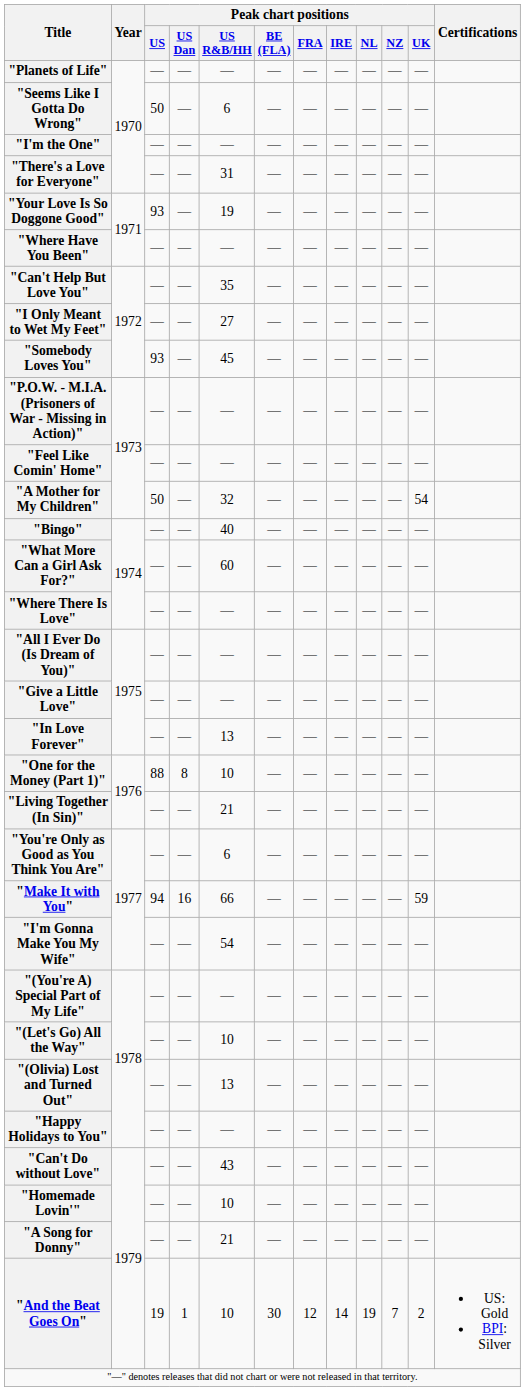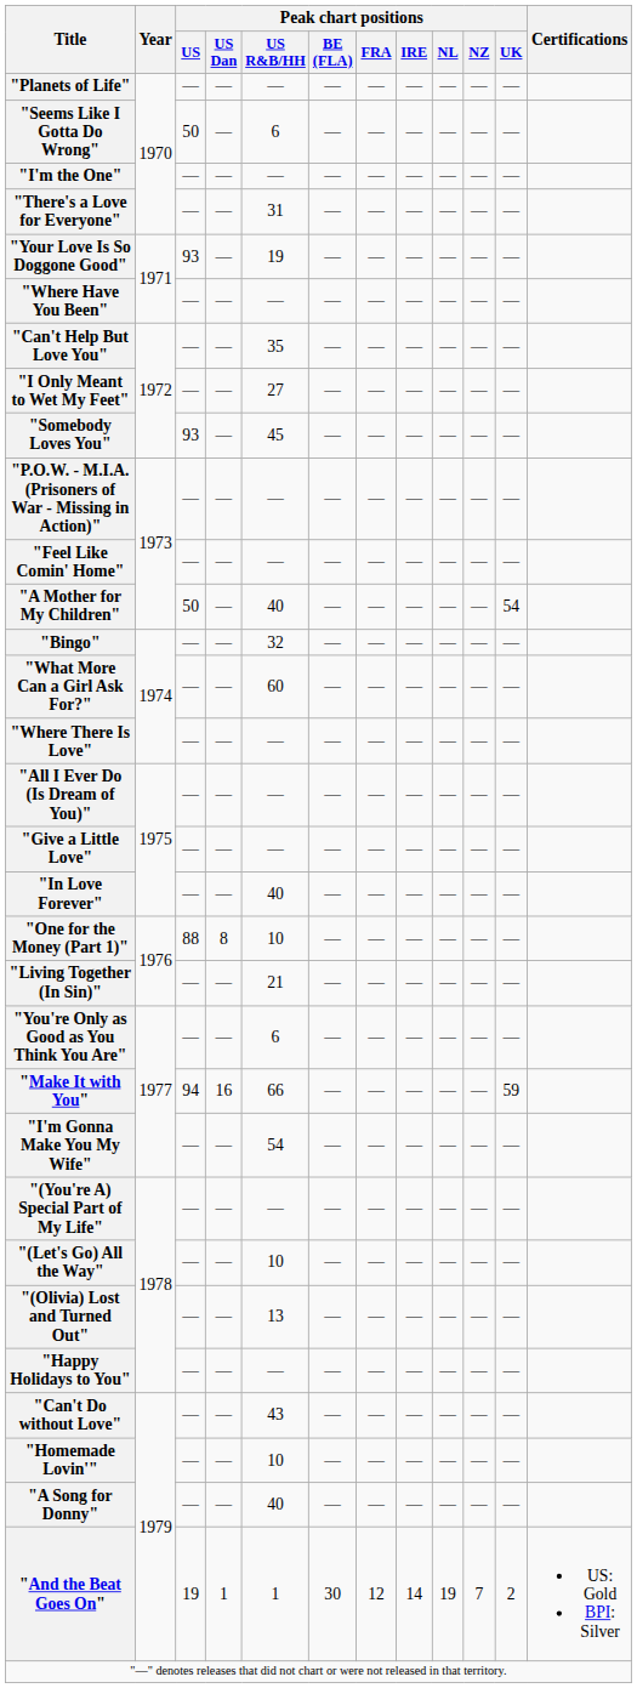 <table class="wikitable plainrowheaders" style="text-align:center;">
 <tr>
 <th scope="col" rowspan="2" style="width:18em;">Title</th>
 <th scope="col" rowspan="2">Year</th>
 <th colspan="9" scope="col">Peak chart positions</th>
 <th scope="col" rowspan="2">Certifications</th>
 </tr>
 <tr>
 <th scope="col" style="width:3em;font-size:90%;"><a href='#'>US</a><br></th>
 <th scope="col" style="width:3em;font-size:90%;"><a href='#'>US<br>Dan</a><br></th>
 <th scope="col" style="width:3em;font-size:90%;"><a href='#'>US<br>R&B/HH</a><br></th>
 <th scope="col" style="width:3em;font-size:90%;"><a href='#'>BE (FLA)</a><br></th>
 <th scope="col" style="width:3em;font-size:90%;"><a href='#'>FRA</a><br></th>
 <th scope="col" style="width:3em;font-size:90%;"><a href='#'>IRE</a><br></th>
 <th scope="col" style="width:3em;font-size:90%;"><a href='#'>NL</a><br></th>
 <th scope="col" style="width:3em;font-size:90%;"><a href='#'>NZ</a><br></th>
 <th scope="col" style="width:3em;font-size:90%;"><a href='#'>UK</a><br></th>
 </tr>
 <tr>
 <th scope="row">"Planets of Life"</th>
 <td rowspan="4">1970</td>
 <td>—</td>
 <td>—</td>
 <td>—</td>
 <td>—</td>
 <td>—</td>
 <td>—</td>
 <td>—</td>
 <td>—</td>
 <td>—</td>
 <td></td>
 </tr>
 <tr>
 <th scope="row">"Seems Like I Gotta Do Wrong"</th>
 <td>50</td>
 <td>—</td>
 <td>6</td>
 <td>—</td>
 <td>—</td>
 <td>—</td>
 <td>—</td>
 <td>—</td>
 <td>—</td>
 <td></td>
 </tr>
 <tr>
 <th scope="row">"I'm the One"</th>
 <td>—</td>
 <td>—</td>
 <td>—</td>
 <td>—</td>
 <td>—</td>
 <td>—</td>
 <td>—</td>
 <td>—</td>
 <td>—</td>
 <td></td>
 </tr>
 <tr>
 <th scope="row">"There's a Love for Everyone"</th>
 <td>—</td>
 <td>—</td>
 <td>31</td>
 <td>—</td>
 <td>—</td>
 <td>—</td>
 <td>—</td>
 <td>—</td>
 <td>—</td>
 <td></td>
 </tr>
 <tr>
 <th scope="row">"Your Love Is So Doggone Good"</th>
 <td rowspan="2">1971</td>
 <td>93</td>
 <td>—</td>
 <td>19</td>
 <td>—</td>
 <td>—</td>
 <td>—</td>
 <td>—</td>
 <td>—</td>
 <td>—</td>
 <td></td>
 </tr>
 <tr>
 <th scope="row">"Where Have You Been"</th>
 <td>—</td>
 <td>—</td>
 <td>—</td>
 <td>—</td>
 <td>—</td>
 <td>—</td>
 <td>—</td>
 <td>—</td>
 <td>—</td>
 <td></td>
 </tr>
 <tr>
 <th scope="row">"Can't Help But Love You"</th>
 <td rowspan="3">1972</td>
 <td>—</td>
 <td>—</td>
 <td>35</td>
 <td>—</td>
 <td>—</td>
 <td>—</td>
 <td>—</td>
 <td>—</td>
 <td>—</td>
 <td></td>
 </tr>
 <tr>
 <th scope="row">"I Only Meant to Wet My Feet"</th>
 <td>—</td>
 <td>—</td>
 <td>27</td>
 <td>—</td>
 <td>—</td>
 <td>—</td>
 <td>—</td>
 <td>—</td>
 <td>—</td>
 <td></td>
 </tr>
 <tr>
 <th scope="row">"Somebody Loves You"</th>
 <td>93</td>
 <td>—</td>
 <td>45</td>
 <td>—</td>
 <td>—</td>
 <td>—</td>
 <td>—</td>
 <td>—</td>
 <td>—</td>
 <td></td>
 </tr>
 <tr>
 <th scope="row">"P.O.W. - M.I.A. (Prisoners of War - Missing in Action)"</th>
 <td rowspan="3">1973</td>
 <td>—</td>
 <td>—</td>
 <td>—</td>
 <td>—</td>
 <td>—</td>
 <td>—</td>
 <td>—</td>
 <td>—</td>
 <td>—</td>
 <td></td>
 </tr>
 <tr>
 <th scope="row">"Feel Like Comin' Home"</th>
 <td>—</td>
 <td>—</td>
 <td>—</td>
 <td>—</td>
 <td>—</td>
 <td>—</td>
 <td>—</td>
 <td>—</td>
 <td>—</td>
 <td></td>
 </tr>
 <tr>
 <th scope="row">"A Mother for My Children"</th>
 <td>50</td>
 <td>—</td>
-<td>32</td>
+<td>40</td>
 <td>—</td>
 <td>—</td>
 <td>—</td>
 <td>—</td>
 <td>—</td>
 <td>54</td>
 <td></td>
 </tr>
 <tr>
 <th scope="row">"Bingo"</th>
 <td rowspan="3">1974</td>
 <td>—</td>
 <td>—</td>
-<td>40</td>
+<td>32</td>
 <td>—</td>
 <td>—</td>
 <td>—</td>
 <td>—</td>
 <td>—</td>
 <td>—</td>
 <td></td>
 </tr>
 <tr>
 <th scope="row">"What More Can a Girl Ask For?"</th>
 <td>—</td>
 <td>—</td>
 <td>60</td>
 <td>—</td>
 <td>—</td>
 <td>—</td>
 <td>—</td>
 <td>—</td>
 <td>—</td>
 <td></td>
 </tr>
 <tr>
 <th scope="row">"Where There Is Love"</th>
 <td>—</td>
 <td>—</td>
 <td>—</td>
 <td>—</td>
 <td>—</td>
 <td>—</td>
 <td>—</td>
 <td>—</td>
 <td>—</td>
 <td></td>
 </tr>
 <tr>
 <th scope="row">"All I Ever Do (Is Dream of You)"</th>
 <td rowspan="3">1975</td>
 <td>—</td>
 <td>—</td>
 <td>—</td>
 <td>—</td>
 <td>—</td>
 <td>—</td>
 <td>—</td>
 <td>—</td>
 <td>—</td>
 <td></td>
 </tr>
 <tr>
 <th scope="row">"Give a Little Love"</th>
 <td>—</td>
 <td>—</td>
 <td>—</td>
 <td>—</td>
 <td>—</td>
 <td>—</td>
 <td>—</td>
 <td>—</td>
 <td>—</td>
 <td></td>
 </tr>
 <tr>
 <th scope="row">"In Love Forever"</th>
 <td>—</td>
 <td>—</td>
-<td>13</td>
+<td>40</td>
 <td>—</td>
 <td>—</td>
 <td>—</td>
 <td>—</td>
 <td>—</td>
 <td>—</td>
 <td></td>
 </tr>
 <tr>
 <th scope="row">"One for the Money (Part 1)"</th>
 <td rowspan="2">1976</td>
 <td>88</td>
 <td>8</td>
 <td>10</td>
 <td>—</td>
 <td>—</td>
 <td>—</td>
 <td>—</td>
 <td>—</td>
 <td>—</td>
 <td></td>
 </tr>
 <tr>
 <th scope="row">"Living Together (In Sin)"</th>
 <td>—</td>
 <td>—</td>
 <td>21</td>
 <td>—</td>
 <td>—</td>
 <td>—</td>
 <td>—</td>
 <td>—</td>
 <td>—</td>
 <td></td>
 </tr>
 <tr>
 <th scope="row">"You're Only as Good as You Think You Are"</th>
 <td rowspan="3">1977</td>
 <td>—</td>
 <td>—</td>
 <td>6</td>
 <td>—</td>
 <td>—</td>
 <td>—</td>
 <td>—</td>
 <td>—</td>
 <td>—</td>
 <td></td>
 </tr>
 <tr>
 <th scope="row">"<a href='#'>Make It with You</a>"</th>
 <td>94</td>
 <td>16</td>
 <td>66</td>
 <td>—</td>
 <td>—</td>
 <td>—</td>
 <td>—</td>
 <td>—</td>
 <td>59</td>
 <td></td>
 </tr>
 <tr>
 <th scope="row">"I'm Gonna Make You My Wife"</th>
 <td>—</td>
 <td>—</td>
 <td>54</td>
 <td>—</td>
 <td>—</td>
 <td>—</td>
 <td>—</td>
 <td>—</td>
 <td>—</td>
 <td></td>
 </tr>
 <tr>
 <th scope="row">"(You're A) Special Part of My Life"</th>
 <td rowspan="4">1978</td>
 <td>—</td>
 <td>—</td>
 <td>—</td>
 <td>—</td>
 <td>—</td>
 <td>—</td>
 <td>—</td>
 <td>—</td>
 <td>—</td>
 <td></td>
 </tr>
 <tr>
 <th scope="row">"(Let's Go) All the Way"</th>
 <td>—</td>
 <td>—</td>
 <td>10</td>
 <td>—</td>
 <td>—</td>
 <td>—</td>
 <td>—</td>
 <td>—</td>
 <td>—</td>
 <td></td>
 </tr>
 <tr>
 <th scope="row">"(Olivia) Lost and Turned Out"</th>
 <td>—</td>
 <td>—</td>
 <td>13</td>
 <td>—</td>
 <td>—</td>
 <td>—</td>
 <td>—</td>
 <td>—</td>
 <td>—</td>
 <td></td>
 </tr>
 <tr>
 <th scope="row">"Happy Holidays to You"</th>
 <td>—</td>
 <td>—</td>
 <td>—</td>
 <td>—</td>
 <td>—</td>
 <td>—</td>
 <td>—</td>
 <td>—</td>
 <td>—</td>
 <td></td>
 </tr>
 <tr>
 <th scope="row">"Can't Do without Love"</th>
 <td rowspan="4">1979</td>
 <td>—</td>
 <td>—</td>
 <td>43</td>
 <td>—</td>
 <td>—</td>
 <td>—</td>
 <td>—</td>
 <td>—</td>
 <td>—</td>
 <td></td>
 </tr>
 <tr>
 <th scope="row">"Homemade Lovin'"</th>
 <td>—</td>
 <td>—</td>
 <td>10</td>
 <td>—</td>
 <td>—</td>
 <td>—</td>
 <td>—</td>
 <td>—</td>
 <td>—</td>
 <td></td>
 </tr>
 <tr>
 <th scope="row">"A Song for Donny"</th>
 <td>—</td>
 <td>—</td>
-<td>21</td>
+<td>40</td>
 <td>—</td>
 <td>—</td>
 <td>—</td>
 <td>—</td>
 <td>—</td>
 <td>—</td>
 <td></td>
 </tr>
 <tr>
 <th scope="row">"<a href='#'>And the Beat Goes On</a>"</th>
 <td>19</td>
 <td>1</td>
-<td>10</td>
+<td>1</td>
 <td>30</td>
 <td>12</td>
 <td>14</td>
 <td>19</td>
 <td>7</td>
 <td>2</td>
 <td><br><ul><li>US: Gold</li><li><a href='#'>BPI</a>: Silver</li></ul></td>
 </tr>
 <tr>
 <td colspan="12" style="text-align:center; font-size:9pt;">"—" denotes releases that did not chart or were not released in that territory.</td>
 </tr>
 </table>
